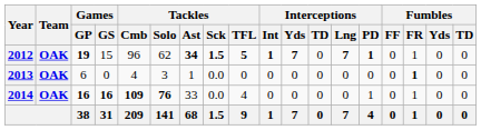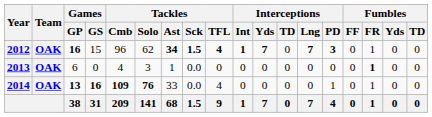 <table class="wikitable" style="text-align:center">
 <tr>
 <th rowspan="2">Year</th>
 <th rowspan="2">Team</th>
 <th colspan="2">Games</th>
 <th colspan="5">Tackles</th>
 <th colspan="5">Interceptions</th>
 <th colspan="4">Fumbles</th>
 </tr>
 <tr>
 <th>GP</th>
 <th>GS</th>
 <th>Cmb</th>
 <th>Solo</th>
 <th>Ast</th>
 <th>Sck</th>
 <th>TFL</th>
 <th>Int</th>
 <th>Yds</th>
 <th>TD</th>
 <th>Lng</th>
 <th>PD</th>
 <th>FF</th>
 <th>FR</th>
 <th>Yds</th>
 <th>TD</th>
 </tr>
 <tr>
 <th><a href='#'>2012</a></th>
 <th><a href='#'>OAK</a></th>
-<td><strong>19</strong></td>
+<td><strong>16</strong></td>
 <td>15</td>
 <td>96</td>
 <td>62</td>
 <td><strong>34</strong></td>
 <td><strong>1.5</strong></td>
-<td><strong>5</strong></td>
+<td><strong>4</strong></td>
 <td><strong>1</strong></td>
 <td><strong>7</strong></td>
 <td>0</td>
 <td><strong>7</strong></td>
-<td><strong>1</strong></td>
+<td><strong>3</strong></td>
 <td>0</td>
 <td>1</td>
 <td>0</td>
 <td>0</td>
 </tr>
 <tr>
 <th><a href='#'>2013</a></th>
 <th><a href='#'>OAK</a></th>
 <td>6</td>
 <td>0</td>
 <td>4</td>
 <td>3</td>
 <td>1</td>
 <td>0.0</td>
 <td>0</td>
 <td>0</td>
 <td>0</td>
 <td>0</td>
 <td>0</td>
 <td>0</td>
 <td>0</td>
 <td><strong>1</strong></td>
 <td>0</td>
 <td>0</td>
 </tr>
 <tr>
 <th><a href='#'>2014</a></th>
 <th><a href='#'>OAK</a></th>
-<td><strong>16</strong></td>
+<td><strong>13</strong></td>
 <td><strong>16</strong></td>
 <td><strong>109</strong></td>
 <td><strong>76</strong></td>
 <td>33</td>
 <td>0.0</td>
 <td>4</td>
 <td>0</td>
 <td>0</td>
 <td>0</td>
 <td>0</td>
 <td>1</td>
 <td>0</td>
 <td>1</td>
 <td>0</td>
 <td>0</td>
 </tr>
 <tr>
 <th colspan="2"></th>
 <th>38</th>
 <th>31</th>
 <th>209</th>
 <th>141</th>
 <th>68</th>
 <th>1.5</th>
 <th>9</th>
 <th>1</th>
 <th>7</th>
 <th>0</th>
 <th>7</th>
 <th>4</th>
 <th>0</th>
 <th>1</th>
 <th>0</th>
 <th>0</th>
 </tr>
 </table>
